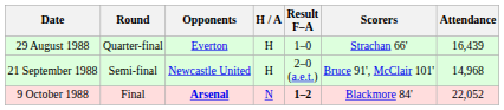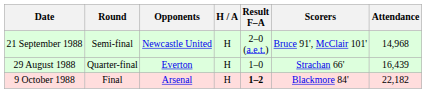 <table class="wikitable" style="text-align:center">
 <tr>
 <th>Date</th>
 <th>Round</th>
 <th>Opponents</th>
 <th>H / A</th>
 <th>Result<br>F–A</th>
 <th>Scorers</th>
 <th>Attendance</th>
 </tr>
 <tr bgcolor="#ddffdd">
+<td>21 September 1988</td>
+<td>Semi-final</td>
+<td><a href='#'>Newcastle United</a></td>
+<td>H</td>
+<td>2–0<br>(<a href='#'>a.e.t.</a>)</td>
+<td><a href='#'>Bruce</a> 91', <a href='#'>McClair</a> 101'</td>
+<td>14,968</td>
+</tr>
+<tr bgcolor="#ddffdd">
 <td>29 August 1988</td>
 <td>Quarter-final</td>
 <td><a href='#'>Everton</a></td>
 <td>H</td>
 <td>1–0</td>
 <td><a href='#'>Strachan</a> 66'</td>
 <td>16,439</td>
 </tr>
-<tr bgcolor="#ddffdd">
-<td>21 September 1988</td>
-<td>Semi-final</td>
-<td><a href='#'>Newcastle United</a></td>
-<td>H</td>
-<td>2–0<br>(<a href='#'>a.e.t.</a>)</td>
-<td><a href='#'>Bruce</a> 91', <a href='#'>McClair</a> 101'</td>
-<td>14,968</td>
-</tr>
 <tr bgcolor="#ffdddd">
 <td>9 October 1988</td>
 <td>Final</td>
-<td><strong><a href='#'>Arsenal</a></strong></td>
-<td><a href='#'>N</a></td>
+<td><a href='#'>Arsenal</a></td>
+<td>H</td>
 <td><strong>1–2</strong></td>
 <td><a href='#'>Blackmore</a> 84'</td>
-<td>22,052</td>
+<td>22,182</td>
 </tr>
 </table>
